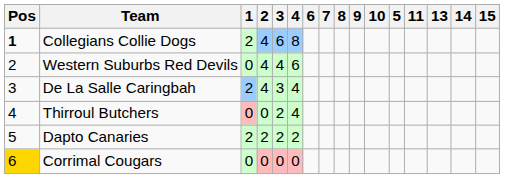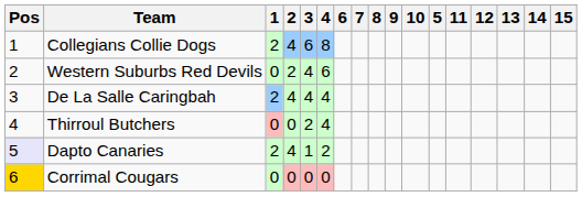 <table class="wikitable">
 <tr>
 <th>Pos</th>
 <th>Team</th>
 <th>1</th>
 <th>2</th>
 <th>3</th>
 <th>4</th>
 <th>6</th>
 <th>7</th>
 <th>8</th>
 <th>9</th>
 <th>10</th>
 <th>5</th>
 <th>11</th>
+<th>12</th>
 <th>13</th>
 <th>14</th>
 <th>15</th>
 </tr>
 <tr>
-<td><strong>1</strong></td>
+<td>1</td>
 <td> Collegians Collie Dogs</td>
 <td style="background:#ccffcc;">2</td>
 <td style="background:#99ccff;">4</td>
 <td style="background:#99ccff;">6</td>
 <td style="background:#99ccff;">8</td>
 <td></td>
 <td></td>
 <td></td>
 <td></td>
 <td></td>
 <td></td>
 <td></td>
 <td></td>
 <td></td>
 <td></td>
+<td></td>
 </tr>
 <tr>
 <td>2</td>
 <td> Western Suburbs Red Devils</td>
 <td style="background:#ccffcc;">0</td>
-<td style="background:#ccffcc;">4</td>
+<td style="background:#ccffcc;">2</td>
 <td style="background:#ccffcc;">4</td>
 <td style="background:#ccffcc;">6</td>
+<td></td>
 <td></td>
 <td></td>
 <td></td>
 <td></td>
 <td></td>
 <td></td>
 <td></td>
 <td></td>
 <td></td>
 <td></td>
 </tr>
 <tr>
 <td>3</td>
 <td> De La Salle Caringbah</td>
 <td style="background:#99ccff;">2</td>
 <td style="background:#ccffcc;">4</td>
-<td style="background:#ccffcc;">3</td>
 <td style="background:#ccffcc;">4</td>
+<td style="background:#ccffcc;">4</td>
+<td></td>
 <td></td>
 <td></td>
 <td></td>
 <td></td>
 <td></td>
 <td></td>
 <td></td>
 <td></td>
 <td></td>
 <td></td>
 </tr>
 <tr>
 <td>4</td>
 <td> Thirroul Butchers</td>
 <td style="background:#ffbbbb;">0</td>
 <td style="background:#ccffcc;">0</td>
 <td style="background:#ccffcc;">2</td>
 <td style="background:#ccffcc;">4</td>
 <td></td>
 <td></td>
 <td></td>
 <td></td>
 <td></td>
 <td></td>
 <td></td>
 <td></td>
 <td></td>
 <td></td>
+<td></td>
 </tr>
 <tr>
-<td>5</td>
+<td style="background: lavender;">5</td>
 <td> Dapto Canaries</td>
 <td style="background:#ccffcc;">2</td>
+<td style="background:#ccffcc;">4</td>
+<td style="background:#ccffcc;">1</td>
 <td style="background:#ccffcc;">2</td>
-<td style="background:#ccffcc;">2</td>
-<td style="background:#ccffcc;">2</td>
+<td></td>
 <td></td>
 <td></td>
 <td></td>
 <td></td>
 <td></td>
 <td></td>
 <td></td>
 <td></td>
 <td></td>
 <td></td>
 </tr>
 <tr>
 <td style="background: gold;">6</td>
 <td> Corrimal Cougars</td>
 <td style="background:#ccffcc;">0</td>
 <td style="background:#ffbbbb;">0</td>
 <td style="background:#ffbbbb;">0</td>
 <td style="background:#ffbbbb;">0</td>
 <td></td>
 <td></td>
 <td></td>
 <td></td>
 <td></td>
 <td></td>
 <td></td>
 <td></td>
 <td></td>
 <td></td>
+<td></td>
 </tr>
 </table>
